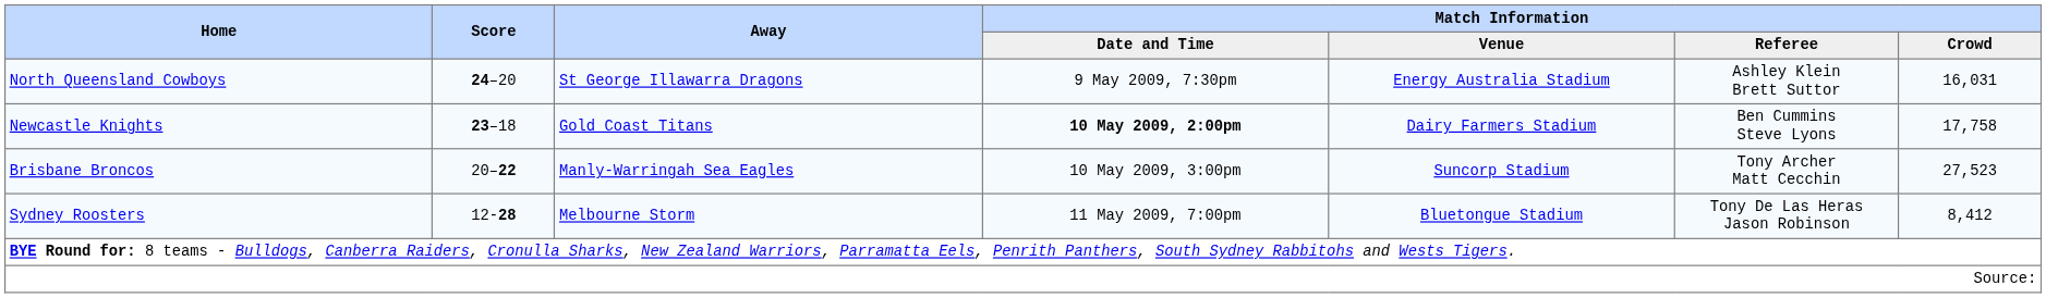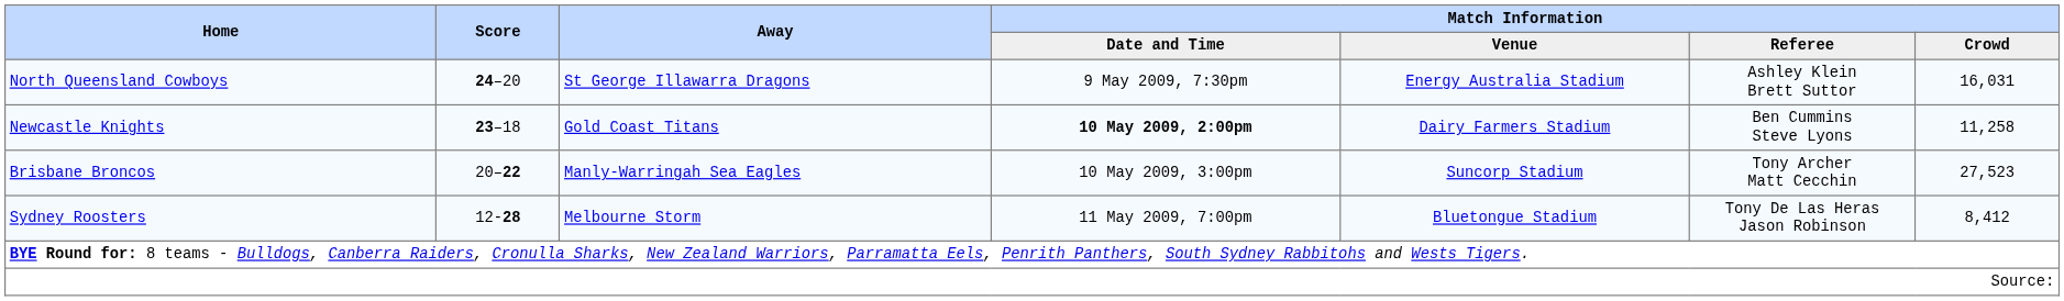 <table border="1" cellpadding="3" cellspacing="0" style="border-collapse:collapse; font-size:90%; width:100%;">
 <tr style="background:#c1d8ff;">
 <th rowspan="2" style="width:21%;">Home</th>
 <th rowspan="2" style="width:6%;">Score</th>
 <th rowspan="2" style="width:21%;">Away</th>
 <th colspan=4>Match Information</th>
 </tr>
 <tr style="background:#efefef;">
 <th width=17%>Date and Time</th>
 <th width=17%>Venue</th>
 <th width=11%>Referee</th>
 <th width=7%>Crowd</th>
 </tr>
 <tr style="text-align:center; background:#f5faff;">
 <td align=left> <a href='#'>North Queensland Cowboys</a></td>
 <td><strong>24</strong>–20</td>
 <td align=left> <a href='#'>St George Illawarra Dragons</a></td>
 <td>9 May 2009, 7:30pm</td>
 <td><a href='#'>Energy Australia Stadium</a></td>
 <td>Ashley Klein<br>Brett Suttor</td>
 <td>16,031</td>
 </tr>
 <tr style="text-align:center; background:#f5faff;">
 <td align=left> <a href='#'>Newcastle Knights</a></td>
 <td><strong>23</strong>–18</td>
 <td align=left> <a href='#'>Gold Coast Titans</a></td>
 <td><strong>10 May 2009, 2:00pm</strong></td>
 <td><a href='#'>Dairy Farmers Stadium</a></td>
 <td>Ben Cummins<br>Steve Lyons</td>
-<td>17,758</td>
+<td>11,258</td>
 </tr>
 <tr style="text-align:center; background:#f5faff;">
 <td align=left> <a href='#'>Brisbane Broncos</a></td>
 <td>20–<strong>22</strong></td>
 <td align=left> <a href='#'>Manly-Warringah Sea Eagles</a></td>
 <td>10 May 2009, 3:00pm</td>
 <td><a href='#'>Suncorp Stadium</a></td>
 <td>Tony Archer<br>Matt Cecchin</td>
 <td>27,523</td>
 </tr>
 <tr style="text-align:center; background:#f5faff;">
 <td align=left> <a href='#'>Sydney Roosters</a></td>
 <td>12-<strong>28</strong></td>
 <td align=left> <a href='#'>Melbourne Storm</a></td>
 <td>11 May 2009, 7:00pm</td>
 <td><a href='#'>Bluetongue Stadium</a></td>
 <td>Tony De Las Heras<br>Jason Robinson</td>
 <td>8,412</td>
 </tr>
 <tr>
 <td colspan="7" style="text-align:left;"><strong><a href='#'>BYE</a> Round for:</strong> 8 teams - <em><a href='#'>Bulldogs</a>, <a href='#'>Canberra Raiders</a>, <a href='#'>Cronulla Sharks</a>, <a href='#'>New Zealand Warriors</a>, <a href='#'>Parramatta Eels</a>, <a href='#'>Penrith Panthers</a>, <a href='#'>South Sydney Rabbitohs</a> and <a href='#'>Wests Tigers</a>.</em></td>
 </tr>
 <tr>
 <td colspan="7" style="text-align:right;">Source: </td>
 </tr>
 </table>
